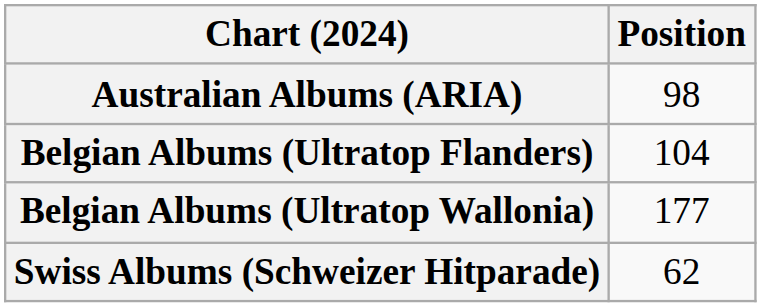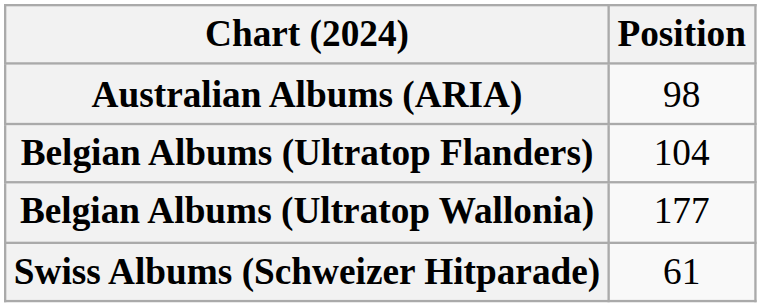 <table class="wikitable sortable plainrowheaders" style="text-align:center">
 <tr>
 <th scope="col">Chart (2024)</th>
 <th scope="col">Position</th>
 </tr>
 <tr>
 <th scope="row">Australian Albums (ARIA)</th>
 <td>98</td>
 </tr>
 <tr>
 <th scope="row">Belgian Albums (Ultratop Flanders)</th>
 <td>104</td>
 </tr>
 <tr>
 <th scope="row">Belgian Albums (Ultratop Wallonia)</th>
 <td>177</td>
 </tr>
 <tr>
 <th scope="row">Swiss Albums (Schweizer Hitparade)</th>
-<td>62</td>
+<td>61</td>
 </tr>
 </table>
